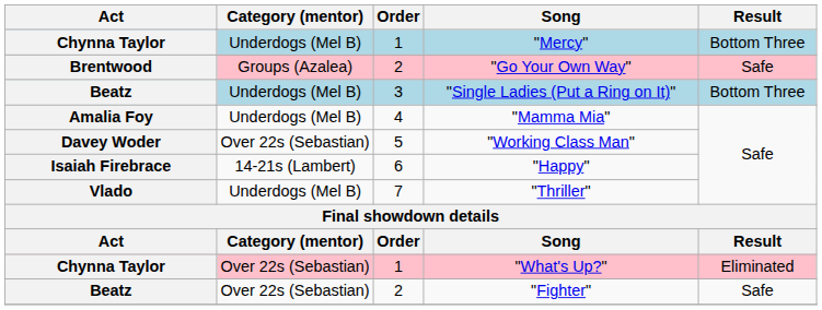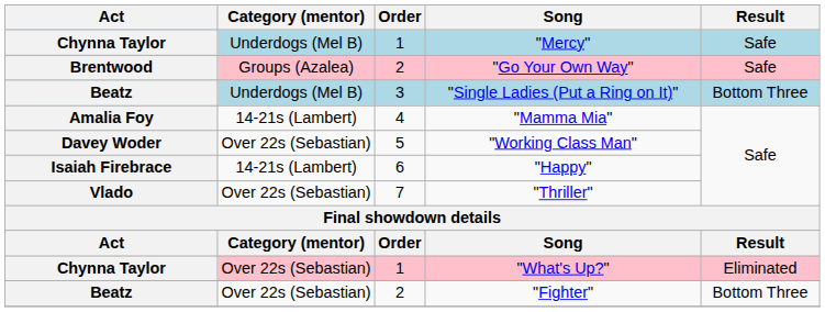 <table class="wikitable plainrowheaders" style="text-align:center;">
 <tr>
 <th scope="col" style="width:13em;">Act</th>
 <th scope="col">Category (mentor)</th>
 <th scope="col">Order</th>
 <th scope="col" style="width:17em;">Song</th>
 <th scope="col" style="width:7em;">Result</th>
 </tr>
 <tr style="background:lightblue;">
 <th scope="row">Chynna Taylor</th>
 <td scope="col">Underdogs (Mel B)</td>
 <td>1</td>
 <td>"<a href='#'>Mercy</a>"</td>
-<td>Bottom Three</td>
+<td>Safe</td>
 </tr>
 <tr style="background:pink;">
 <th scope="row">Brentwood</th>
 <td scope="col">Groups (Azalea)</td>
 <td>2</td>
 <td>"<a href='#'>Go Your Own Way</a>"</td>
 <td>Safe</td>
 </tr>
 <tr style="background:lightblue;">
 <th scope="row">Beatz</th>
 <td scope="col">Underdogs (Mel B)</td>
 <td>3</td>
 <td>"<a href='#'>Single Ladies (Put a Ring on It)</a>"</td>
 <td>Bottom Three</td>
 </tr>
 <tr>
 <th scope="row">Amalia Foy</th>
-<td scope="col">Underdogs (Mel B)</td>
+<td scope="col">14-21s (Lambert)</td>
 <td>4</td>
 <td>"<a href='#'>Mamma Mia</a>"</td>
 <td rowspan=4>Safe</td>
 </tr>
 <tr>
 <th scope="row">Davey Woder</th>
 <td scope="col">Over 22s (Sebastian)</td>
 <td>5</td>
 <td>"<a href='#'>Working Class Man</a>"</td>
 </tr>
 <tr>
 <th scope="row">Isaiah Firebrace</th>
 <td scope="col">14-21s (Lambert)</td>
 <td>6</td>
 <td>"<a href='#'>Happy</a>"</td>
 </tr>
 <tr>
 <th scope="row">Vlado</th>
-<td scope="col">Underdogs (Mel B)</td>
+<td scope="col">Over 22s (Sebastian)</td>
 <td>7</td>
 <td>"<a href='#'>Thriller</a>"</td>
 </tr>
 <tr>
 <th colspan="16">Final showdown details</th>
 </tr>
 <tr>
 <th scope="col" style="width:10em;">Act</th>
 <th scope="col">Category (mentor)</th>
 <th scope="col">Order</th>
 <th scope="col" style="width:16em;">Song</th>
 <th scope="col" style="width:6em;">Result</th>
 </tr>
 <tr style="background:pink;">
 <th scope="row">Chynna Taylor</th>
 <td scope="col">Over 22s (Sebastian)</td>
 <td>1</td>
 <td>"<a href='#'>What's Up?</a>"</td>
 <td>Eliminated</td>
 </tr>
 <tr>
 <th scope="row">Beatz</th>
 <td scope="col">Over 22s (Sebastian)</td>
 <td>2</td>
 <td>"<a href='#'>Fighter</a>"</td>
-<td>Safe</td>
+<td>Bottom Three</td>
 </tr>
 <tr>
 </tr>
 </table>
